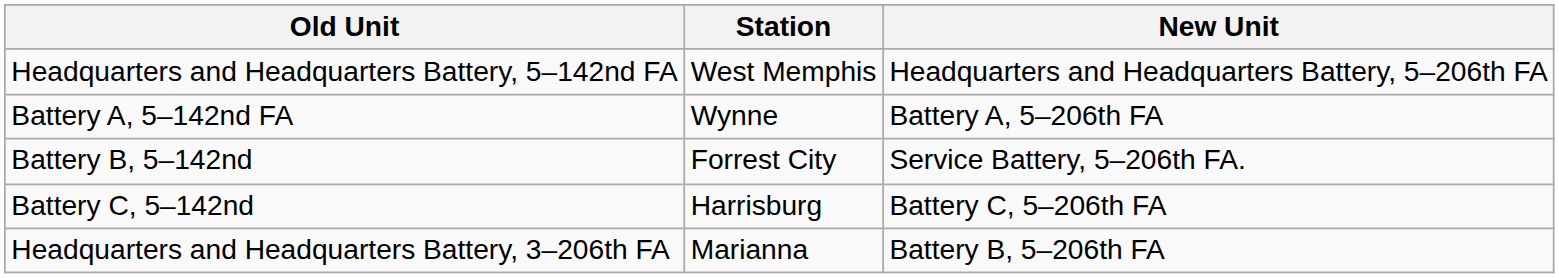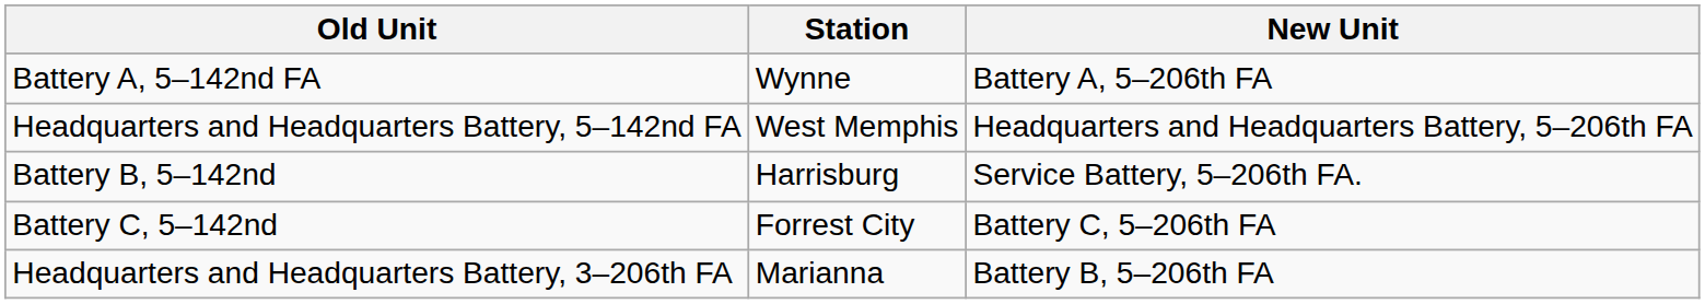 <table class="wikitable">
 <tr>
 <th>Old Unit</th>
 <th>Station</th>
 <th>New Unit</th>
 </tr>
 <tr>
+<td>Battery A, 5–142nd FA</td>
+<td>Wynne</td>
+<td>Battery A, 5–206th FA</td>
+</tr>
+<tr>
 <td>Headquarters and Headquarters Battery, 5–142nd FA</td>
 <td>West Memphis</td>
 <td>Headquarters and Headquarters Battery, 5–206th FA</td>
 </tr>
 <tr>
-<td>Battery A, 5–142nd FA</td>
-<td>Wynne</td>
-<td>Battery A, 5–206th FA</td>
-</tr>
-<tr>
 <td>Battery B, 5–142nd</td>
-<td>Forrest City</td>
+<td>Harrisburg</td>
 <td>Service Battery, 5–206th FA.</td>
 </tr>
 <tr>
 <td>Battery C, 5–142nd</td>
-<td>Harrisburg</td>
+<td>Forrest City</td>
 <td>Battery C, 5–206th FA</td>
 </tr>
 <tr>
 <td>Headquarters and Headquarters Battery, 3–206th FA</td>
 <td>Marianna</td>
 <td>Battery B, 5–206th FA</td>
 </tr>
 </table>
